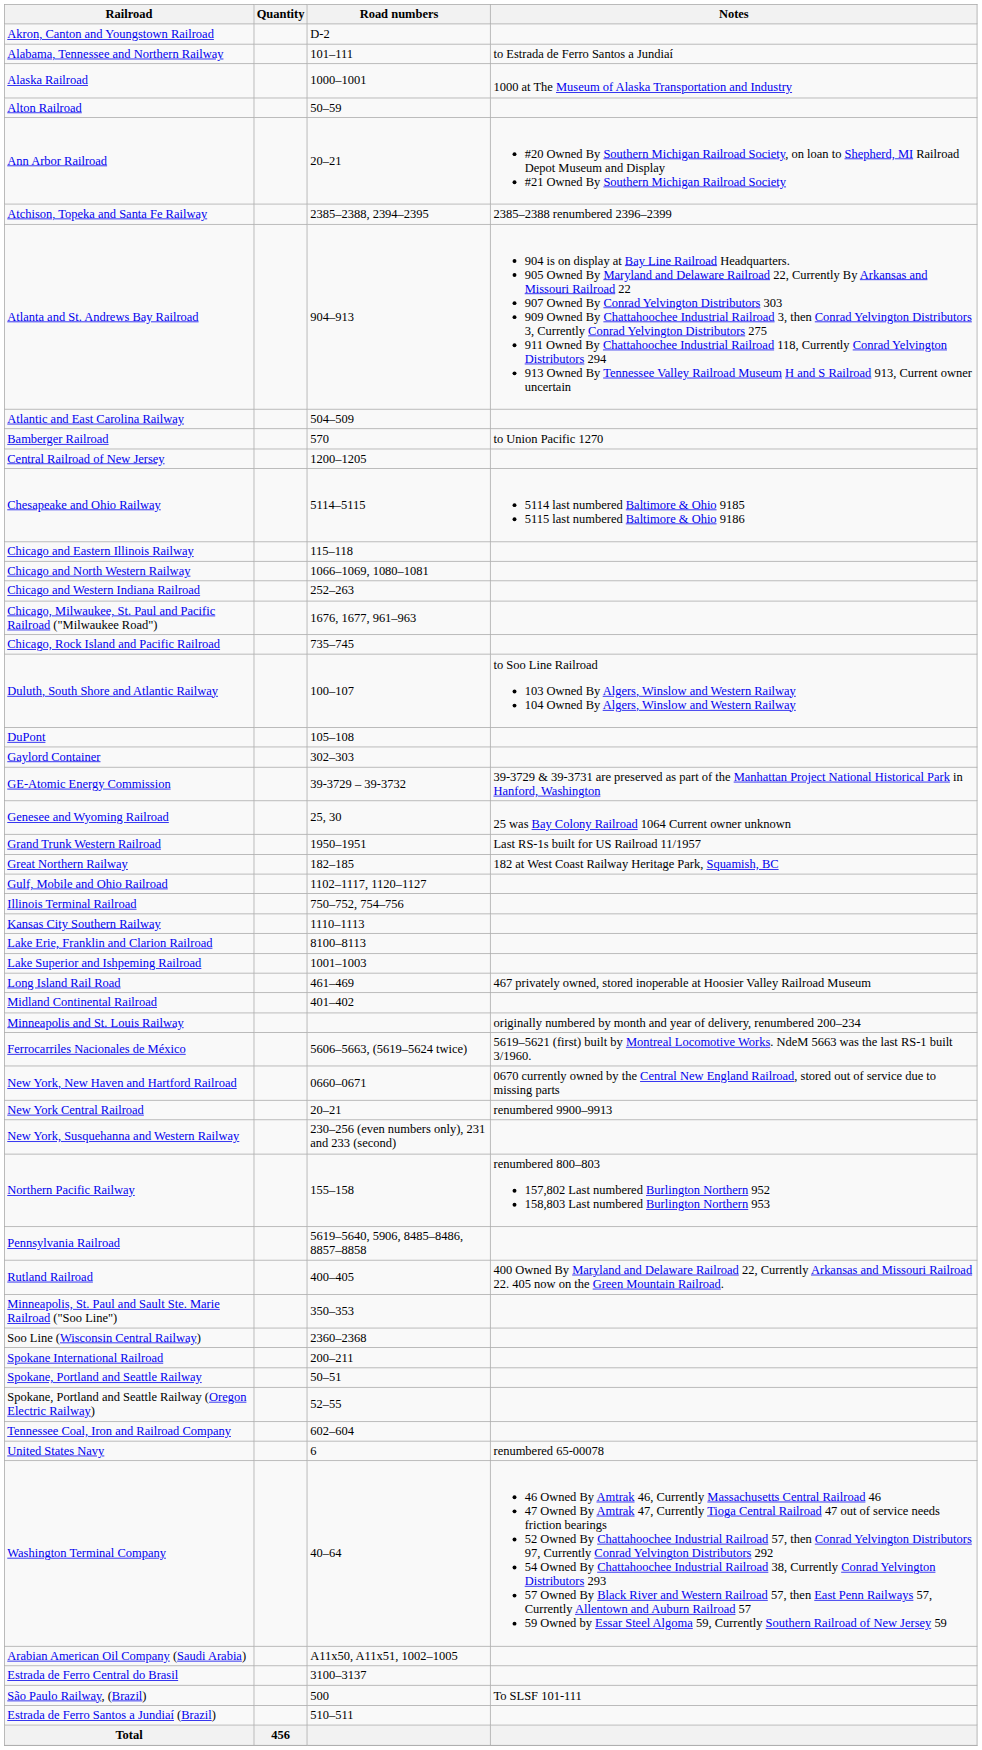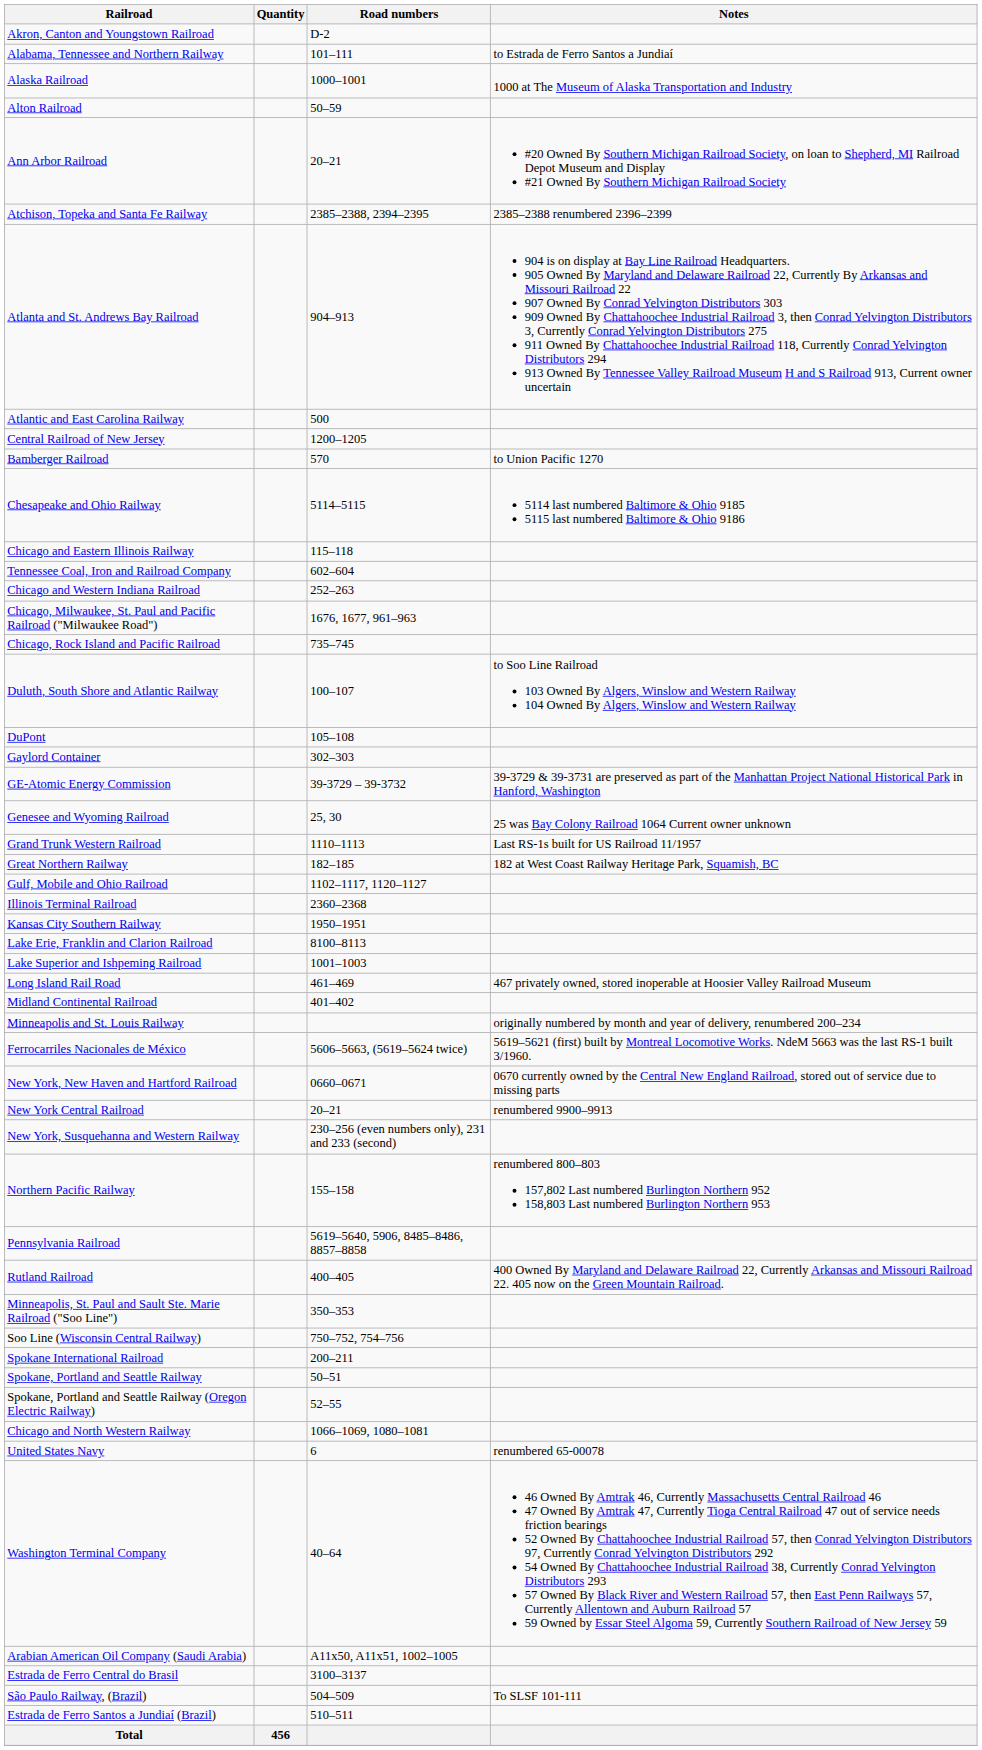 <table class="wikitable">
 <tr>
 <th>Railroad</th>
 <th>Quantity</th>
 <th>Road numbers</th>
 <th>Notes</th>
 </tr>
 <tr>
 <td><a href='#'>Akron, Canton and Youngstown Railroad</a></td>
 <td></td>
 <td>D-2</td>
 <td></td>
 </tr>
 <tr>
 <td><a href='#'>Alabama, Tennessee and Northern Railway</a></td>
 <td></td>
 <td>101–111</td>
 <td> to Estrada de Ferro Santos a Jundiaí</td>
 </tr>
 <tr>
 <td><a href='#'>Alaska Railroad</a></td>
 <td></td>
 <td>1000–1001</td>
 <td><br>1000 at The <a href='#'>Museum of Alaska Transportation and Industry</a></td>
 </tr>
 <tr>
 <td><a href='#'>Alton Railroad</a></td>
 <td></td>
 <td>50–59</td>
 <td></td>
 </tr>
 <tr>
 <td><a href='#'>Ann Arbor Railroad</a></td>
 <td></td>
 <td>20–21</td>
 <td><br><ul><li>#20 Owned By <a href='#'>Southern Michigan Railroad Society</a>, on loan to <a href='#'>Shepherd, MI</a> Railroad Depot Museum and Display</li><li>#21 Owned By <a href='#'>Southern Michigan Railroad Society</a></li></ul></td>
 </tr>
 <tr>
 <td><a href='#'>Atchison, Topeka and Santa Fe Railway</a></td>
 <td></td>
 <td>2385–2388, 2394–2395</td>
 <td>2385–2388 renumbered 2396–2399</td>
 </tr>
 <tr>
 <td><a href='#'>Atlanta and St. Andrews Bay Railroad</a></td>
 <td></td>
 <td>904–913</td>
 <td><br><ul><li>904 is on display at <a href='#'>Bay Line Railroad</a> Headquarters.</li><li>905 Owned By <a href='#'>Maryland and Delaware Railroad</a> 22, Currently By <a href='#'>Arkansas and Missouri Railroad</a> 22</li><li>907 Owned By <a href='#'>Conrad Yelvington Distributors</a> 303</li><li>909 Owned By <a href='#'>Chattahoochee Industrial Railroad</a> 3, then <a href='#'>Conrad Yelvington Distributors</a> 3, Currently <a href='#'>Conrad Yelvington Distributors</a> 275</li><li>911 Owned By <a href='#'>Chattahoochee Industrial Railroad</a> 118, Currently <a href='#'>Conrad Yelvington Distributors</a> 294</li><li>913 Owned By <a href='#'>Tennessee Valley Railroad Museum</a> <a href='#'>H and S Railroad</a> 913, Current owner uncertain</li></ul></td>
 </tr>
 <tr>
 <td><a href='#'>Atlantic and East Carolina Railway</a></td>
 <td></td>
-<td>504–509</td>
+<td>500</td>
+<td></td>
+</tr>
+<tr>
+<td><a href='#'>Central Railroad of New Jersey</a></td>
+<td></td>
+<td>1200–1205</td>
 <td></td>
 </tr>
 <tr>
 <td><a href='#'>Bamberger Railroad</a></td>
 <td></td>
 <td>570</td>
 <td>to Union Pacific 1270</td>
-</tr>
-<tr>
-<td><a href='#'>Central Railroad of New Jersey</a></td>
-<td></td>
-<td>1200–1205</td>
-<td></td>
 </tr>
 <tr>
 <td><a href='#'>Chesapeake and Ohio Railway</a></td>
 <td></td>
 <td>5114–5115</td>
 <td><br><ul><li>5114 last numbered <a href='#'>Baltimore & Ohio</a> 9185</li><li>5115 last numbered <a href='#'>Baltimore & Ohio</a> 9186</li></ul></td>
 </tr>
 <tr>
 <td><a href='#'>Chicago and Eastern Illinois Railway</a></td>
 <td></td>
 <td>115–118</td>
 <td></td>
 </tr>
 <tr>
-<td><a href='#'>Chicago and North Western Railway</a></td>
+<td><a href='#'>Tennessee Coal, Iron and Railroad Company</a></td>
 <td></td>
-<td>1066–1069, 1080–1081</td>
+<td>602–604</td>
 <td></td>
 </tr>
 <tr>
 <td><a href='#'>Chicago and Western Indiana Railroad</a></td>
 <td></td>
 <td>252–263</td>
 <td></td>
 </tr>
 <tr>
 <td><a href='#'>Chicago, Milwaukee, St. Paul and Pacific Railroad</a> ("Milwaukee Road")</td>
 <td></td>
 <td>1676, 1677, 961–963</td>
 <td></td>
 </tr>
 <tr>
 <td><a href='#'>Chicago, Rock Island and Pacific Railroad</a></td>
 <td></td>
 <td>735–745</td>
 <td></td>
 </tr>
 <tr>
 <td><a href='#'>Duluth, South Shore and Atlantic Railway</a></td>
 <td></td>
 <td>100–107</td>
 <td>to Soo Line Railroad<br><ul><li>103 Owned By <a href='#'>Algers, Winslow and Western Railway</a></li><li>104 Owned By <a href='#'>Algers, Winslow and Western Railway</a></li></ul></td>
 </tr>
 <tr>
 <td><a href='#'>DuPont</a></td>
 <td></td>
 <td>105–108</td>
 <td></td>
 </tr>
 <tr>
 <td><a href='#'>Gaylord Container</a></td>
 <td></td>
 <td>302–303</td>
 <td></td>
 </tr>
 <tr>
 <td><a href='#'>GE-Atomic Energy Commission</a></td>
 <td></td>
 <td>39-3729 – 39-3732</td>
 <td>39-3729 & 39-3731 are preserved as part of the <a href='#'>Manhattan Project National Historical Park</a> in <a href='#'>Hanford, Washington</a></td>
 </tr>
 <tr>
 <td><a href='#'>Genesee and Wyoming Railroad</a></td>
 <td></td>
 <td>25, 30</td>
 <td><br>25 was <a href='#'>Bay Colony Railroad</a> 1064 Current owner unknown</td>
 </tr>
 <tr>
 <td><a href='#'>Grand Trunk Western Railroad</a></td>
 <td></td>
-<td>1950–1951</td>
+<td>1110–1113</td>
 <td>Last RS-1s built for US Railroad 11/1957</td>
 </tr>
 <tr>
 <td><a href='#'>Great Northern Railway</a></td>
 <td></td>
 <td>182–185</td>
 <td>182 at West Coast Railway Heritage Park, <a href='#'>Squamish, BC</a></td>
 </tr>
 <tr>
 <td><a href='#'>Gulf, Mobile and Ohio Railroad</a></td>
 <td></td>
 <td>1102–1117, 1120–1127</td>
 <td></td>
 </tr>
 <tr>
 <td><a href='#'>Illinois Terminal Railroad</a></td>
 <td></td>
-<td>750–752, 754–756</td>
+<td>2360–2368</td>
 <td></td>
 </tr>
 <tr>
 <td><a href='#'>Kansas City Southern Railway</a></td>
 <td></td>
-<td>1110–1113</td>
+<td>1950–1951</td>
 <td></td>
 </tr>
 <tr>
 <td><a href='#'>Lake Erie, Franklin and Clarion Railroad</a></td>
 <td></td>
 <td>8100–8113</td>
 <td></td>
 </tr>
 <tr>
 <td><a href='#'>Lake Superior and Ishpeming Railroad</a></td>
 <td></td>
 <td>1001–1003</td>
 <td></td>
 </tr>
 <tr>
 <td><a href='#'>Long Island Rail Road</a></td>
 <td></td>
 <td>461–469</td>
 <td>467 privately owned, stored inoperable at Hoosier Valley Railroad Museum</td>
 </tr>
 <tr>
 <td><a href='#'>Midland Continental Railroad</a></td>
 <td></td>
 <td>401–402</td>
 <td></td>
 </tr>
 <tr>
 <td><a href='#'>Minneapolis and St. Louis Railway</a></td>
 <td></td>
 <td></td>
 <td>originally numbered by month and year of delivery, renumbered 200–234</td>
 </tr>
 <tr>
 <td><a href='#'>Ferrocarriles Nacionales de México</a></td>
 <td></td>
 <td>5606–5663, (5619–5624 twice)</td>
 <td>5619–5621 (first) built by <a href='#'>Montreal Locomotive Works</a>. NdeM 5663 was the last RS-1 built 3/1960.</td>
 </tr>
 <tr>
 <td><a href='#'>New York, New Haven and Hartford Railroad</a></td>
 <td></td>
 <td>0660–0671</td>
 <td>0670 currently owned by the <a href='#'>Central New England Railroad</a>, stored out of service due to missing parts</td>
 </tr>
 <tr>
 <td><a href='#'>New York Central Railroad</a></td>
 <td></td>
 <td>20–21</td>
 <td>renumbered 9900–9913</td>
 </tr>
 <tr>
 <td><a href='#'>New York, Susquehanna and Western Railway</a></td>
 <td></td>
 <td>230–256 (even numbers only), 231 and 233 (second)</td>
 <td></td>
 </tr>
 <tr>
 <td><a href='#'>Northern Pacific Railway</a></td>
 <td></td>
 <td>155–158</td>
 <td>renumbered 800–803<br><ul><li>157,802 Last numbered <a href='#'>Burlington Northern</a> 952</li><li>158,803 Last numbered <a href='#'>Burlington Northern</a> 953</li></ul></td>
 </tr>
 <tr>
 <td><a href='#'>Pennsylvania Railroad</a></td>
 <td></td>
 <td>5619–5640, 5906, 8485–8486, 8857–8858</td>
 <td></td>
 </tr>
 <tr>
 <td><a href='#'>Rutland Railroad</a></td>
 <td></td>
 <td>400–405</td>
 <td>400 Owned By <a href='#'>Maryland and Delaware Railroad</a> 22, Currently <a href='#'>Arkansas and Missouri Railroad</a> 22. 405 now on the <a href='#'>Green Mountain Railroad</a>.</td>
 </tr>
 <tr>
 <td><a href='#'>Minneapolis, St. Paul and Sault Ste. Marie Railroad</a> ("Soo Line")</td>
 <td></td>
 <td>350–353</td>
 <td></td>
 </tr>
 <tr>
 <td>Soo Line (<a href='#'>Wisconsin Central Railway</a>)</td>
 <td></td>
-<td>2360–2368</td>
+<td>750–752, 754–756</td>
 <td></td>
 </tr>
 <tr>
 <td><a href='#'>Spokane International Railroad</a></td>
 <td></td>
 <td>200–211</td>
 <td></td>
 </tr>
 <tr>
 <td><a href='#'>Spokane, Portland and Seattle Railway</a></td>
 <td></td>
 <td>50–51</td>
 <td></td>
 </tr>
 <tr>
 <td>Spokane, Portland and Seattle Railway (<a href='#'>Oregon Electric Railway</a>)</td>
 <td></td>
 <td>52–55</td>
 <td></td>
 </tr>
 <tr>
-<td><a href='#'>Tennessee Coal, Iron and Railroad Company</a></td>
+<td><a href='#'>Chicago and North Western Railway</a></td>
 <td></td>
-<td>602–604</td>
+<td>1066–1069, 1080–1081</td>
 <td></td>
 </tr>
 <tr>
 <td><a href='#'>United States Navy</a></td>
 <td></td>
 <td>6</td>
 <td>renumbered 65-00078</td>
 </tr>
 <tr>
 <td><a href='#'>Washington Terminal Company</a></td>
 <td></td>
 <td>40–64</td>
 <td><br><ul><li>46 Owned By <a href='#'>Amtrak</a> 46, Currently <a href='#'>Massachusetts Central Railroad</a> 46</li><li>47 Owned By <a href='#'>Amtrak</a> 47, Currently <a href='#'>Tioga Central Railroad</a> 47 out of service needs friction bearings</li><li>52 Owned By <a href='#'>Chattahoochee Industrial Railroad</a> 57, then <a href='#'>Conrad Yelvington Distributors</a> 97, Currently <a href='#'>Conrad Yelvington Distributors</a> 292</li><li>54 Owned By <a href='#'>Chattahoochee Industrial Railroad</a> 38, Currently <a href='#'>Conrad Yelvington Distributors</a> 293</li><li>57 Owned By <a href='#'>Black River and Western Railroad</a> 57, then <a href='#'>East Penn Railways</a> 57, Currently <a href='#'>Allentown and Auburn Railroad</a> 57</li><li>59 Owned by <a href='#'>Essar Steel Algoma</a> 59, Currently <a href='#'>Southern Railroad of New Jersey</a> 59</li></ul></td>
 </tr>
 <tr>
 <td><a href='#'>Arabian American Oil Company</a> (<a href='#'>Saudi Arabia</a>)</td>
 <td></td>
 <td>A11x50, A11x51, 1002–1005</td>
 <td></td>
 </tr>
 <tr>
 <td><a href='#'>Estrada de Ferro Central do Brasil</a></td>
 <td></td>
 <td>3100–3137</td>
 <td></td>
 </tr>
 <tr>
 <td><a href='#'>São Paulo Railway</a>, (<a href='#'>Brazil</a>)</td>
 <td></td>
-<td>500</td>
+<td>504–509</td>
 <td>To SLSF 101-111</td>
 </tr>
 <tr>
 <td><a href='#'>Estrada de Ferro Santos a Jundiaí</a> (<a href='#'>Brazil</a>)</td>
 <td></td>
 <td>510–511</td>
 <td></td>
 </tr>
 <tr>
 <th>Total</th>
 <th>456</th>
 <th></th>
 <th></th>
 </tr>
 <tr>
 </tr>
 </table>
